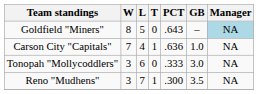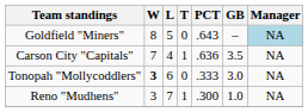 <table class="wikitable">
 <tr>
 <th>Team standings</th>
 <th>W</th>
 <th>L</th>
 <th>T</th>
 <th>PCT</th>
 <th>GB</th>
 <th>Manager</th>
 </tr>
 <tr align=center>
 <td>Goldfield "Miners"</td>
 <td>8</td>
 <td>5</td>
 <td>0</td>
 <td>.643</td>
 <td>–</td>
 <td style="background: lightblue;">NA</td>
 </tr>
 <tr align=center>
 <td>Carson City "Capitals"</td>
 <td>7</td>
 <td>4</td>
 <td>1</td>
 <td>.636</td>
-<td>1.0</td>
+<td>3.5</td>
 <td>NA</td>
 </tr>
 <tr align=center>
 <td>Tonopah "Mollycoddlers"</td>
-<td>3</td>
+<td><strong>3</strong></td>
 <td>6</td>
 <td>0</td>
 <td>.333</td>
 <td>3.0</td>
 <td>NA</td>
 </tr>
 <tr align=center>
 <td>Reno "Mudhens"</td>
 <td>3</td>
 <td>7</td>
 <td>1</td>
 <td>.300</td>
-<td>3.5</td>
+<td>1.0</td>
 <td>NA</td>
 </tr>
 <tr align=center>
 </tr>
 </table>
